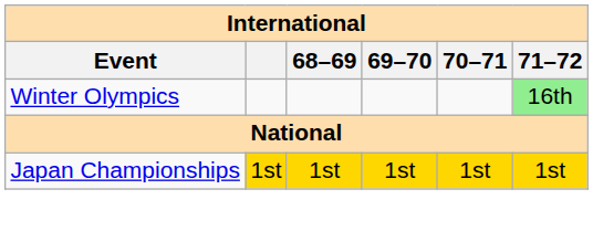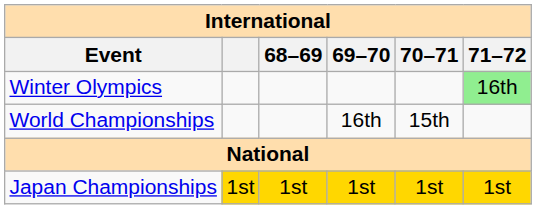 <table class="wikitable" style="text-align:center">
 <tr>
 <th style="background-color: #ffdead; " colspan=6 align=center>International</th>
 </tr>
 <tr>
 <th>Event</th>
 <th></th>
 <th>68–69</th>
 <th>69–70</th>
 <th>70–71</th>
 <th>71–72</th>
 </tr>
 <tr>
 <td align=left><a href='#'>Winter Olympics</a></td>
 <td></td>
 <td></td>
 <td></td>
 <td></td>
 <td style="background: lightgreen;">16th</td>
 </tr>
 <tr>
+<td align=left><a href='#'>World Championships</a></td>
+<td></td>
+<td></td>
+<td>16th</td>
+<td>15th</td>
+<td></td>
+</tr>
+<tr>
 <th style="background-color: #ffdead; " colspan=6 align=center>National</th>
 </tr>
 <tr>
 <td align=left><a href='#'>Japan Championships</a></td>
 <td bgcolor=gold>1st</td>
 <td bgcolor=gold>1st</td>
 <td bgcolor=gold>1st</td>
 <td bgcolor=gold>1st</td>
 <td bgcolor=gold>1st</td>
 </tr>
 </table>
